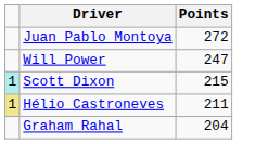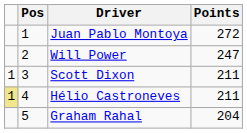 <table class="wikitable" style="font-size: 95%;">
 <tr>
 <td></td>
+<th>Pos</th>
 <th>Driver</th>
 <th>Points</th>
 </tr>
 <tr>
 <td align="left"></td>
+<td>1</td>
 <td> <a href='#'>Juan Pablo Montoya</a></td>
 <td align="right">272</td>
 </tr>
 <tr>
 <td align="left"></td>
+<td>2</td>
 <td> <a href='#'>Will Power</a></td>
 <td align="right">247</td>
 </tr>
 <tr>
-<td align="left" style="background: paleturquoise;"> 1</td>
+<td align="left"> 1</td>
+<td>3</td>
 <td> <a href='#'>Scott Dixon</a></td>
-<td align="right">215</td>
+<td align="right">211</td>
 </tr>
 <tr>
 <td align="left" style="background: khaki;"> 1</td>
+<td>4</td>
 <td> <a href='#'>Hélio Castroneves</a></td>
 <td align="right">211</td>
 </tr>
 <tr>
 <td align="left"></td>
+<td>5</td>
 <td> <a href='#'>Graham Rahal</a></td>
 <td align="right">204</td>
 </tr>
 </table>
